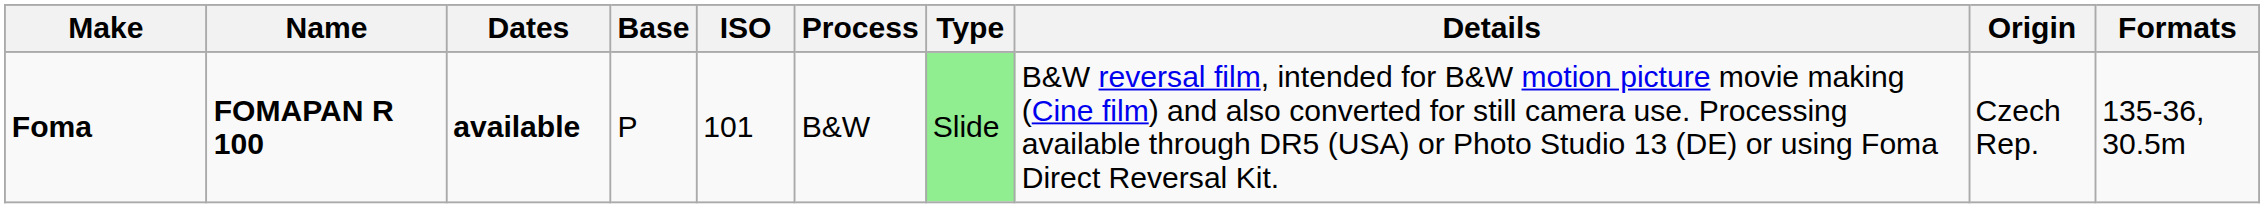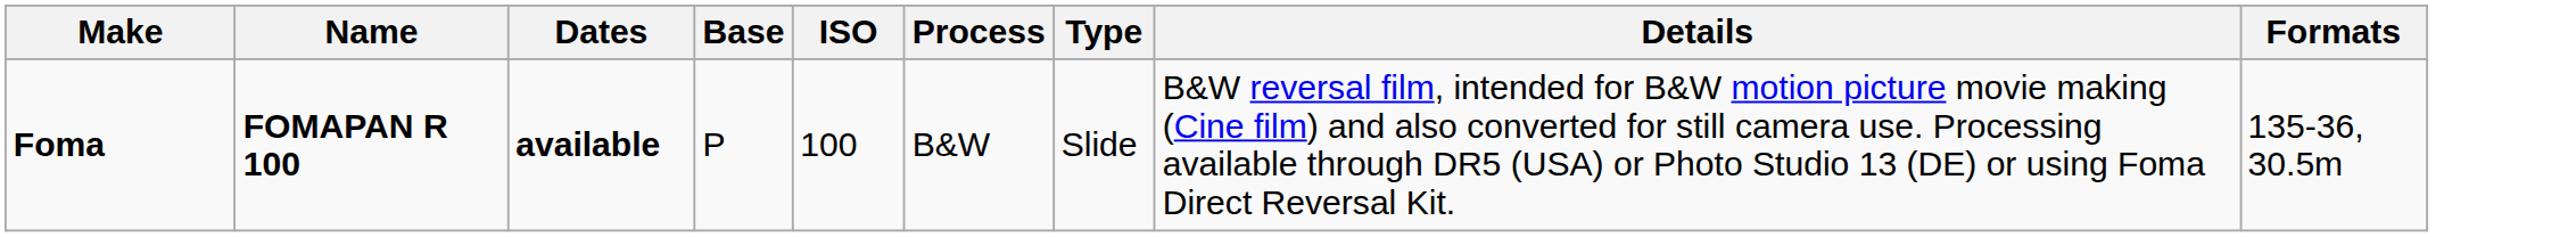 <table class="wikitable">
 <tr>
 <th scope="col" style="width: 100px;">Make</th>
 <th scope="col" style="width: 120px;">Name</th>
 <th scope="col" style="width: 80px;">Dates</th>
 <th scope="col" style="width: 30px;">Base</th>
 <th scope="col" style="width: 45px;">ISO</th>
 <th scope="col" style="width: 40px;">Process</th>
 <th scope="col" style="width: 40px;">Type</th>
 <th scope="col" style="width: 500px;">Details</th>
-<th scope="col" style="width: 60px;">Origin</th>
 <th scope="col" style="width: 80px;">Formats</th>
 </tr>
 <tr>
 <td><strong>Foma</strong></td>
 <td><strong>FOMAPAN R 100</strong></td>
 <td><strong>available</strong></td>
 <td>P</td>
-<td>101</td>
+<td>100</td>
 <td>B&W</td>
-<td style="background: lightgreen;">Slide</td>
+<td>Slide</td>
 <td>B&W <a href='#'>reversal film</a>, intended for B&W <a href='#'>motion picture</a> movie making (<a href='#'>Cine film</a>) and also converted for still camera use. Processing available through DR5 (USA) or Photo Studio 13 (DE) or using Foma Direct Reversal Kit.</td>
-<td>Czech Rep.</td>
 <td>135-36, 30.5m</td>
 </tr>
 </table>
